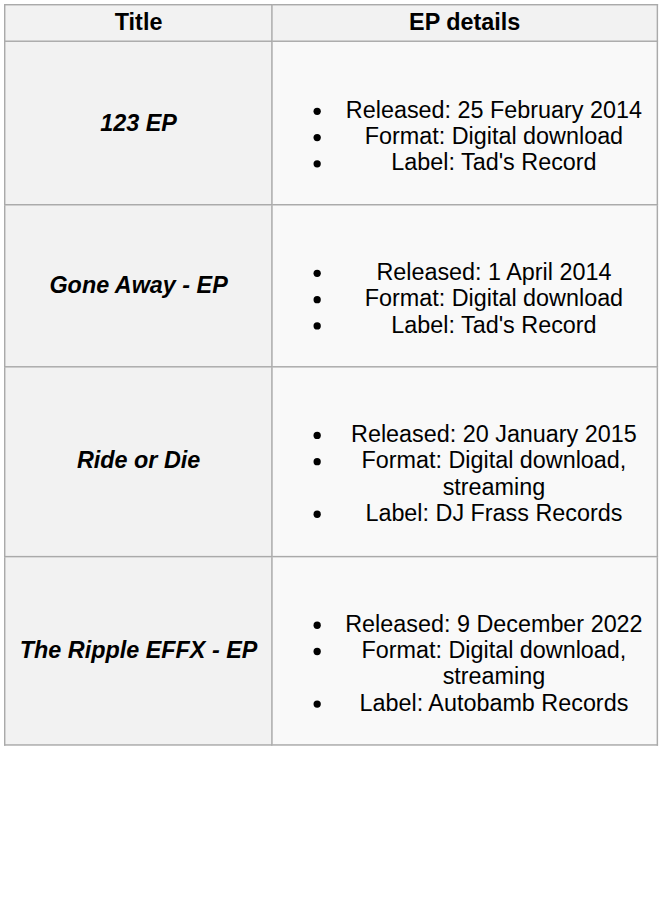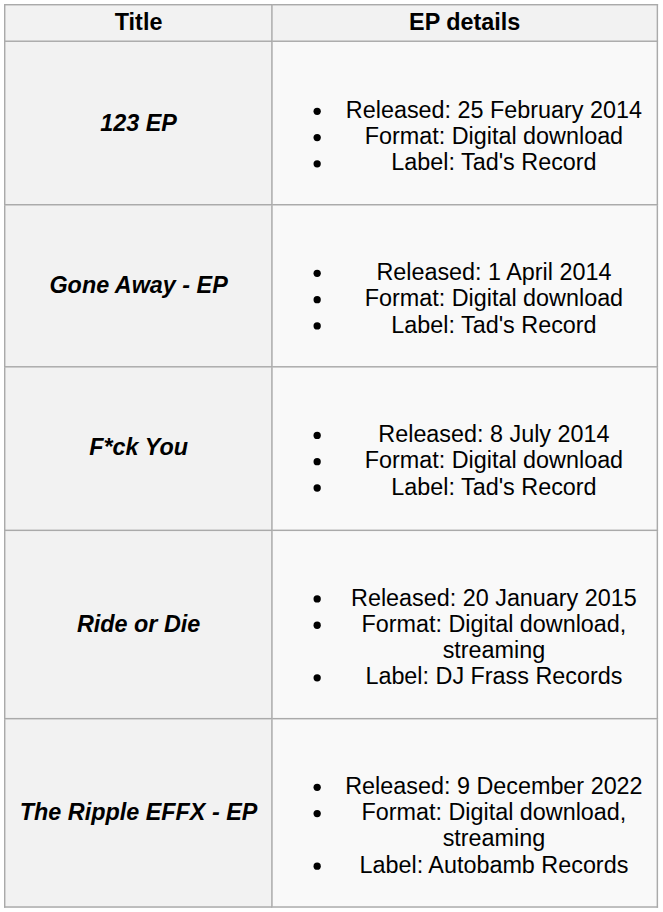 <table class="wikitable plainrowheaders" style="text-align: center;">
 <tr>
 <th scope="col" style="width:11em;">Title</th>
 <th scope="col" style="width:16em;">EP details</th>
 </tr>
 <tr>
 <th scope="row"><em>123 EP</em></th>
 <td><br><ul><li>Released: 25 February 2014</li><li>Format: Digital download</li><li>Label: Tad's Record</li></ul></td>
 </tr>
 <tr>
 <th scope="row"><em>Gone Away - EP</em></th>
 <td><br><ul><li>Released: 1 April 2014</li><li>Format: Digital download</li><li>Label: Tad's Record</li></ul></td>
 </tr>
 <tr>
+<th scope="row"><em>F*ck You</em></th>
+<td><br><ul><li>Released: 8 July 2014</li><li>Format: Digital download</li><li>Label: Tad's Record</li></ul></td>
+</tr>
+<tr>
 <th scope="row"><em>Ride or Die</em></th>
 <td><br><ul><li>Released: 20 January 2015</li><li>Format: Digital download, streaming</li><li>Label: DJ Frass Records</li></ul></td>
 </tr>
 <tr>
 <th scope="row"><em>The Ripple EFFX - EP</em></th>
 <td><br><ul><li>Released: 9 December 2022</li><li>Format: Digital download, streaming</li><li>Label: Autobamb Records</li></ul></td>
 </tr>
 </table>
